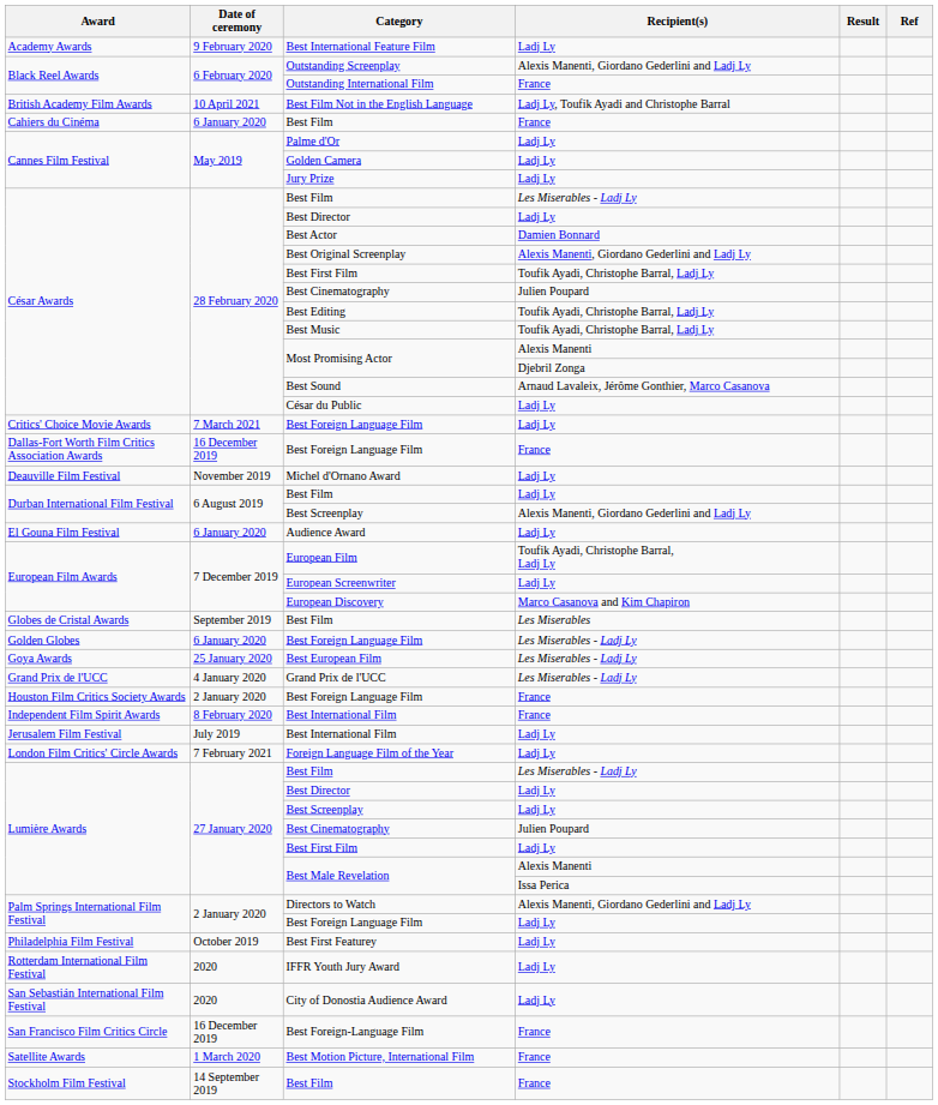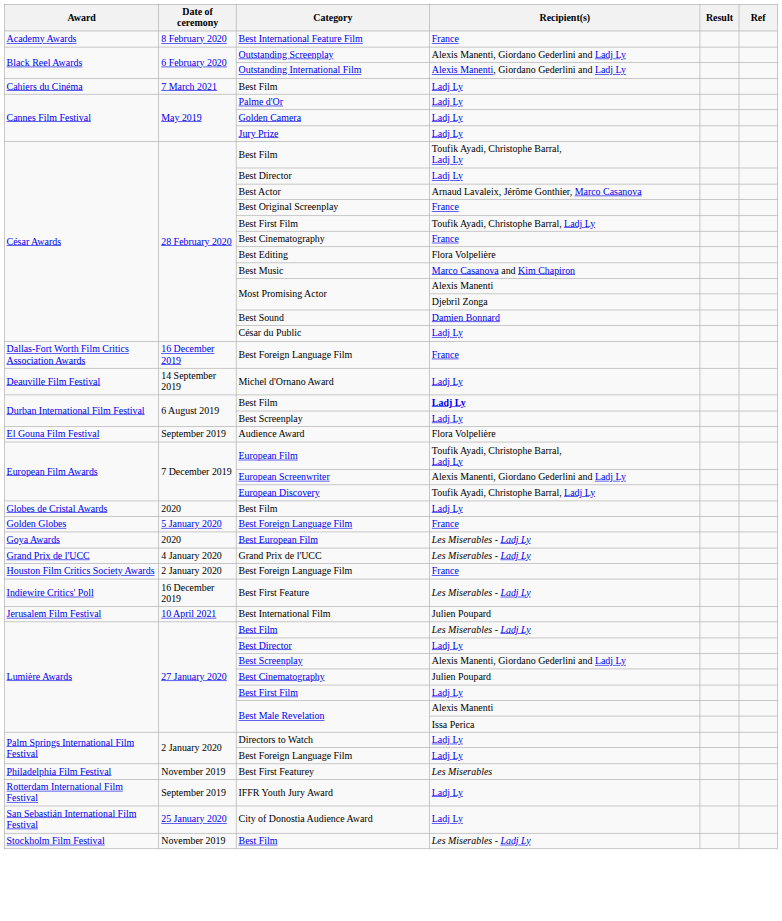 <table class="wikitable plainrowheaders sortable">
 <tr>
 <th scope="col" style="width:20%;">Award</th>
 <th scope="col" style="width:10%;">Date of ceremony</th>
 <th scope="col" style="width:25%;">Category</th>
 <th scope="col" style="width:35%;">Recipient(s)</th>
 <th scope="col" style="width:5%;">Result</th>
 <th>Ref</th>
 </tr>
 <tr>
 <td><a href='#'>Academy Awards</a></td>
-<td><a href='#'>9 February 2020</a></td>
+<td><a href='#'>8 February 2020</a></td>
 <td><a href='#'>Best International Feature Film</a></td>
-<td><a href='#'>Ladj Ly</a></td>
+<td><a href='#'>France</a></td>
 <td></td>
 <td></td>
 </tr>
 <tr>
 <td rowspan="2"><a href='#'>Black Reel Awards</a></td>
 <td rowspan="2"><a href='#'>6 February 2020</a></td>
 <td><a href='#'>Outstanding Screenplay</a></td>
 <td>Alexis Manenti, Giordano Gederlini and <a href='#'>Ladj Ly</a></td>
 <td></td>
 <td></td>
 </tr>
 <tr>
 <td><a href='#'>Outstanding International Film</a></td>
-<td><a href='#'>France</a></td>
-<td></td>
-<td></td>
-</tr>
-<tr>
-<td><a href='#'>British Academy Film Awards</a></td>
-<td><a href='#'>10 April 2021</a></td>
-<td><a href='#'>Best Film Not in the English Language</a></td>
-<td><a href='#'>Ladj Ly</a>, Toufik Ayadi and Christophe Barral</td>
+<td><a href='#'>Alexis Manenti</a>, Giordano Gederlini and <a href='#'>Ladj Ly</a></td>
 <td></td>
 <td></td>
 </tr>
 <tr>
 <td><a href='#'>Cahiers du Cinéma</a></td>
-<td><a href='#'>6 January 2020</a></td>
+<td><a href='#'>7 March 2021</a></td>
 <td>Best Film</td>
-<td><a href='#'>France</a></td>
+<td><a href='#'>Ladj Ly</a></td>
 <td></td>
 <td></td>
 </tr>
 <tr>
 <td rowspan="3"><a href='#'>Cannes Film Festival</a></td>
 <td rowspan="3"><a href='#'>May 2019</a></td>
 <td rowspan="1"><a href='#'>Palme d'Or</a></td>
 <td><a href='#'>Ladj Ly</a></td>
 <td></td>
 <td></td>
 </tr>
 <tr>
 <td rowspan="1"><a href='#'>Golden Camera</a></td>
 <td><a href='#'>Ladj Ly</a></td>
 <td></td>
 <td></td>
 </tr>
 <tr>
 <td rowspan="1"><a href='#'>Jury Prize</a></td>
 <td><a href='#'>Ladj Ly</a></td>
 <td></td>
 <td></td>
 </tr>
 <tr>
 <td rowspan="12"><a href='#'>César Awards</a></td>
 <td rowspan="12"><a href='#'>28 February 2020</a></td>
 <td>Best Film</td>
-<td><em>Les Miserables - <a href='#'>Ladj Ly</a></em></td>
+<td>Toufik Ayadi, Christophe Barral,<br><a href='#'>Ladj Ly</a></td>
 <td></td>
 <td></td>
 </tr>
 <tr>
 <td>Best Director</td>
 <td><a href='#'>Ladj Ly</a></td>
 <td></td>
 <td></td>
 </tr>
 <tr>
 <td>Best Actor</td>
-<td><a href='#'>Damien Bonnard</a></td>
+<td>Arnaud Lavaleix, Jérôme Gonthier, <a href='#'>Marco Casanova</a></td>
 <td></td>
 <td></td>
 </tr>
 <tr>
 <td>Best Original Screenplay</td>
-<td><a href='#'>Alexis Manenti</a>, Giordano Gederlini and <a href='#'>Ladj Ly</a></td>
+<td><a href='#'>France</a></td>
 <td></td>
 <td></td>
 </tr>
 <tr>
 <td>Best First Film</td>
 <td>Toufik Ayadi, Christophe Barral, <a href='#'>Ladj Ly</a></td>
 <td></td>
 <td></td>
 </tr>
 <tr>
 <td>Best Cinematography</td>
-<td>Julien Poupard</td>
+<td><a href='#'>France</a></td>
 <td></td>
 <td></td>
 </tr>
 <tr>
 <td>Best Editing</td>
-<td>Toufik Ayadi, Christophe Barral, <a href='#'>Ladj Ly</a></td>
+<td>Flora Volpelière</td>
 <td></td>
 <td></td>
 </tr>
 <tr>
 <td>Best Music</td>
-<td>Toufik Ayadi, Christophe Barral, <a href='#'>Ladj Ly</a></td>
+<td><a href='#'>Marco Casanova</a> and <a href='#'>Kim Chapiron</a></td>
 <td></td>
 <td></td>
 </tr>
 <tr>
 <td rowspan="2">Most Promising Actor</td>
 <td>Alexis Manenti</td>
 <td></td>
 <td></td>
 </tr>
 <tr>
 <td>Djebril Zonga</td>
 <td></td>
 <td></td>
 </tr>
 <tr>
 <td>Best Sound</td>
-<td>Arnaud Lavaleix, Jérôme Gonthier, <a href='#'>Marco Casanova</a></td>
+<td><a href='#'>Damien Bonnard</a></td>
 <td></td>
 <td></td>
 </tr>
 <tr>
 <td rowspan="1">César du Public</td>
-<td><a href='#'>Ladj Ly</a></td>
-<td></td>
-<td></td>
-</tr>
-<tr>
-<td><a href='#'>Critics' Choice Movie Awards</a></td>
-<td><a href='#'>7 March 2021</a></td>
-<td><a href='#'>Best Foreign Language Film</a></td>
 <td><a href='#'>Ladj Ly</a></td>
 <td></td>
 <td></td>
 </tr>
 <tr>
 <td><a href='#'>Dallas-Fort Worth Film Critics Association Awards</a></td>
 <td><a href='#'>16 December 2019</a></td>
 <td>Best Foreign Language Film</td>
 <td><a href='#'>France</a></td>
 <td></td>
 <td></td>
 </tr>
 <tr>
 <td><a href='#'>Deauville Film Festival</a></td>
-<td>November 2019</td>
+<td>14 September 2019</td>
 <td>Michel d'Ornano Award</td>
 <td><a href='#'>Ladj Ly</a></td>
 <td></td>
 <td></td>
 </tr>
 <tr>
 <td rowspan="2"><a href='#'>Durban International Film Festival</a></td>
 <td rowspan="2">6 August 2019</td>
 <td rowspan="1">Best Film</td>
+<td><strong><a href='#'>Ladj Ly</a></strong></td>
+<td></td>
+<td></td>
+</tr>
+<tr>
+<td rowspan="1">Best Screenplay</td>
 <td><a href='#'>Ladj Ly</a></td>
 <td></td>
 <td></td>
 </tr>
 <tr>
-<td rowspan="1">Best Screenplay</td>
-<td>Alexis Manenti, Giordano Gederlini and <a href='#'>Ladj Ly</a></td>
-<td></td>
-<td></td>
-</tr>
-<tr>
 <td><a href='#'>El Gouna Film Festival</a></td>
-<td><a href='#'>6 January 2020</a></td>
+<td>September 2019</td>
 <td>Audience Award</td>
-<td><a href='#'>Ladj Ly</a></td>
+<td>Flora Volpelière</td>
 <td></td>
 <td></td>
 </tr>
 <tr>
 <td rowspan="3"><a href='#'>European Film Awards</a></td>
 <td rowspan="3">7 December 2019</td>
 <td><a href='#'>European Film</a></td>
 <td>Toufik Ayadi, Christophe Barral,<br><a href='#'>Ladj Ly</a></td>
 <td></td>
 <td></td>
 </tr>
 <tr>
 <td><a href='#'>European Screenwriter</a></td>
+<td>Alexis Manenti, Giordano Gederlini and <a href='#'>Ladj Ly</a></td>
+<td></td>
+<td></td>
+</tr>
+<tr>
+<td><a href='#'>European Discovery</a></td>
+<td>Toufik Ayadi, Christophe Barral, <a href='#'>Ladj Ly</a></td>
+<td></td>
+<td></td>
+</tr>
+<tr>
+<td><a href='#'>Globes de Cristal Awards</a></td>
+<td>2020</td>
+<td>Best Film</td>
 <td><a href='#'>Ladj Ly</a></td>
 <td></td>
 <td></td>
 </tr>
 <tr>
-<td><a href='#'>European Discovery</a></td>
-<td><a href='#'>Marco Casanova</a> and <a href='#'>Kim Chapiron</a></td>
-<td></td>
-<td></td>
-</tr>
-<tr>
-<td><a href='#'>Globes de Cristal Awards</a></td>
-<td>September 2019</td>
-<td>Best Film</td>
-<td><em>Les Miserables</em></td>
-<td></td>
-<td></td>
-</tr>
-<tr>
 <td><a href='#'>Golden Globes</a></td>
-<td><a href='#'>6 January 2020</a></td>
+<td><a href='#'>5 January 2020</a></td>
 <td><a href='#'>Best Foreign Language Film</a></td>
-<td><em>Les Miserables - <a href='#'>Ladj Ly</a></em></td>
+<td><a href='#'>France</a></td>
 <td></td>
 <td></td>
 </tr>
 <tr>
 <td><a href='#'>Goya Awards</a></td>
-<td><a href='#'>25 January 2020</a></td>
+<td>2020</td>
 <td><a href='#'>Best European Film</a></td>
 <td><em>Les Miserables - <a href='#'>Ladj Ly</a></em></td>
 <td></td>
 <td></td>
 </tr>
 <tr>
 <td><a href='#'>Grand Prix de l'UCC</a></td>
 <td>4 January 2020</td>
 <td rowspan="1">Grand Prix de l'UCC</td>
 <td><em>Les Miserables - <a href='#'>Ladj Ly</a></em></td>
 <td></td>
 <td></td>
 </tr>
 <tr>
 <td><a href='#'>Houston Film Critics Society Awards</a></td>
 <td>2 January 2020</td>
 <td>Best Foreign Language Film</td>
 <td><a href='#'>France</a></td>
 <td></td>
 <td></td>
 </tr>
 <tr>
-<td><a href='#'>Independent Film Spirit Awards</a></td>
-<td><a href='#'>8 February 2020</a></td>
-<td><a href='#'>Best International Film</a></td>
-<td><a href='#'>France</a></td>
+<td><a href='#'>Indiewire Critics' Poll</a></td>
+<td>16 December 2019</td>
+<td>Best First Feature</td>
+<td><em>Les Miserables - <a href='#'>Ladj Ly</a></em></td>
 <td></td>
 <td></td>
 </tr>
 <tr>
 <td><a href='#'>Jerusalem Film Festival</a></td>
-<td>July 2019</td>
+<td><a href='#'>10 April 2021</a></td>
 <td>Best International Film</td>
-<td><a href='#'>Ladj Ly</a></td>
-<td></td>
-<td></td>
-</tr>
-<tr>
-<td><a href='#'>London Film Critics' Circle Awards</a></td>
-<td>7 February 2021</td>
-<td><a href='#'>Foreign Language Film of the Year</a></td>
-<td><a href='#'>Ladj Ly</a></td>
+<td>Julien Poupard</td>
 <td></td>
 <td></td>
 </tr>
 <tr>
 <td rowspan="7"><a href='#'>Lumière Awards</a></td>
 <td rowspan="7"><a href='#'>27 January 2020</a></td>
 <td><a href='#'>Best Film</a></td>
 <td><em>Les Miserables - <a href='#'>Ladj Ly</a></em></td>
 <td></td>
 <td></td>
 </tr>
 <tr>
 <td><a href='#'>Best Director</a></td>
 <td><a href='#'>Ladj Ly</a></td>
 <td></td>
 <td></td>
 </tr>
 <tr>
 <td><a href='#'>Best Screenplay</a></td>
-<td><a href='#'>Ladj Ly</a></td>
+<td>Alexis Manenti, Giordano Gederlini and <a href='#'>Ladj Ly</a></td>
 <td></td>
 <td></td>
 </tr>
 <tr>
 <td><a href='#'>Best Cinematography</a></td>
 <td>Julien Poupard</td>
 <td></td>
 <td></td>
 </tr>
 <tr>
 <td><a href='#'>Best First Film</a></td>
 <td><a href='#'>Ladj Ly</a></td>
 <td></td>
 <td></td>
 </tr>
 <tr>
 <td rowspan="2"><a href='#'>Best Male Revelation</a></td>
 <td>Alexis Manenti</td>
 <td></td>
 <td></td>
 </tr>
 <tr>
 <td>Issa Perica</td>
 <td></td>
 <td></td>
 </tr>
 <tr>
 <td rowspan="2"><a href='#'>Palm Springs International Film Festival</a></td>
 <td rowspan="2">2 January 2020</td>
 <td rowspan="1">Directors to Watch</td>
-<td>Alexis Manenti, Giordano Gederlini and <a href='#'>Ladj Ly</a></td>
+<td><a href='#'>Ladj Ly</a></td>
 <td></td>
 <td></td>
 </tr>
 <tr>
 <td>Best Foreign Language Film</td>
 <td><a href='#'>Ladj Ly</a></td>
 <td></td>
 <td></td>
 </tr>
 <tr>
 <td><a href='#'>Philadelphia Film Festival</a></td>
-<td>October 2019</td>
+<td>November 2019</td>
 <td>Best First Featurey</td>
-<td><a href='#'>Ladj Ly</a></td>
+<td><em>Les Miserables</em></td>
 <td></td>
 <td></td>
 </tr>
 <tr>
 <td><a href='#'>Rotterdam International Film Festival</a></td>
-<td>2020</td>
+<td>September 2019</td>
 <td rowspan="1">IFFR Youth Jury Award</td>
 <td><a href='#'>Ladj Ly</a></td>
 <td></td>
 <td></td>
 </tr>
 <tr>
 <td><a href='#'>San Sebastián International Film Festival</a></td>
-<td>2020</td>
+<td><a href='#'>25 January 2020</a></td>
 <td>City of Donostia Audience Award</td>
 <td><a href='#'>Ladj Ly</a></td>
 <td></td>
 <td></td>
 </tr>
 <tr>
-<td><a href='#'>San Francisco Film Critics Circle</a></td>
-<td>16 December 2019</td>
-<td>Best Foreign-Language Film</td>
-<td><a href='#'>France</a></td>
-<td></td>
-<td></td>
-</tr>
-<tr>
-<td><a href='#'>Satellite Awards</a></td>
-<td><a href='#'>1 March 2020</a></td>
-<td><a href='#'>Best Motion Picture, International Film</a></td>
-<td><a href='#'>France</a></td>
-<td></td>
-<td></td>
-</tr>
-<tr>
 <td><a href='#'>Stockholm Film Festival</a></td>
-<td>14 September 2019</td>
+<td>November 2019</td>
 <td><a href='#'>Best Film</a></td>
-<td><a href='#'>France</a></td>
+<td><em>Les Miserables - <a href='#'>Ladj Ly</a></em></td>
 <td></td>
 <td></td>
 </tr>
 </table>
